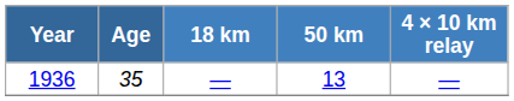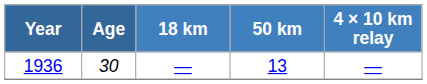 <table class="wikitable" style="font-size:95%; text-align:center; border:grey solid 1px; border-collapse:collapse; background:#ffffff;">
 <tr>
 <th style="background-color:#369; color:white; width:60px;"> Year </th>
 <th style="background-color:#369; color:white; width:40px;"> Age </th>
 <th style="background-color:#4180be; color:white; width:75px;"> 18 km </th>
 <th style="background-color:#4180be; color:white; width:75px;"> 50 km </th>
 <th style="background-color:#4180be; color:white; width:75px;"> 4 × 10 km <br> relay </th>
 </tr>
 <tr>
 <td><a href='#'>1936</a></td>
-<td><em>35</em></td>
+<td><em>30</em></td>
 <td><a href='#'>—</a></td>
 <td><a href='#'>13</a></td>
 <td><a href='#'>—</a></td>
 </tr>
 <tr>
 </tr>
 </table>
